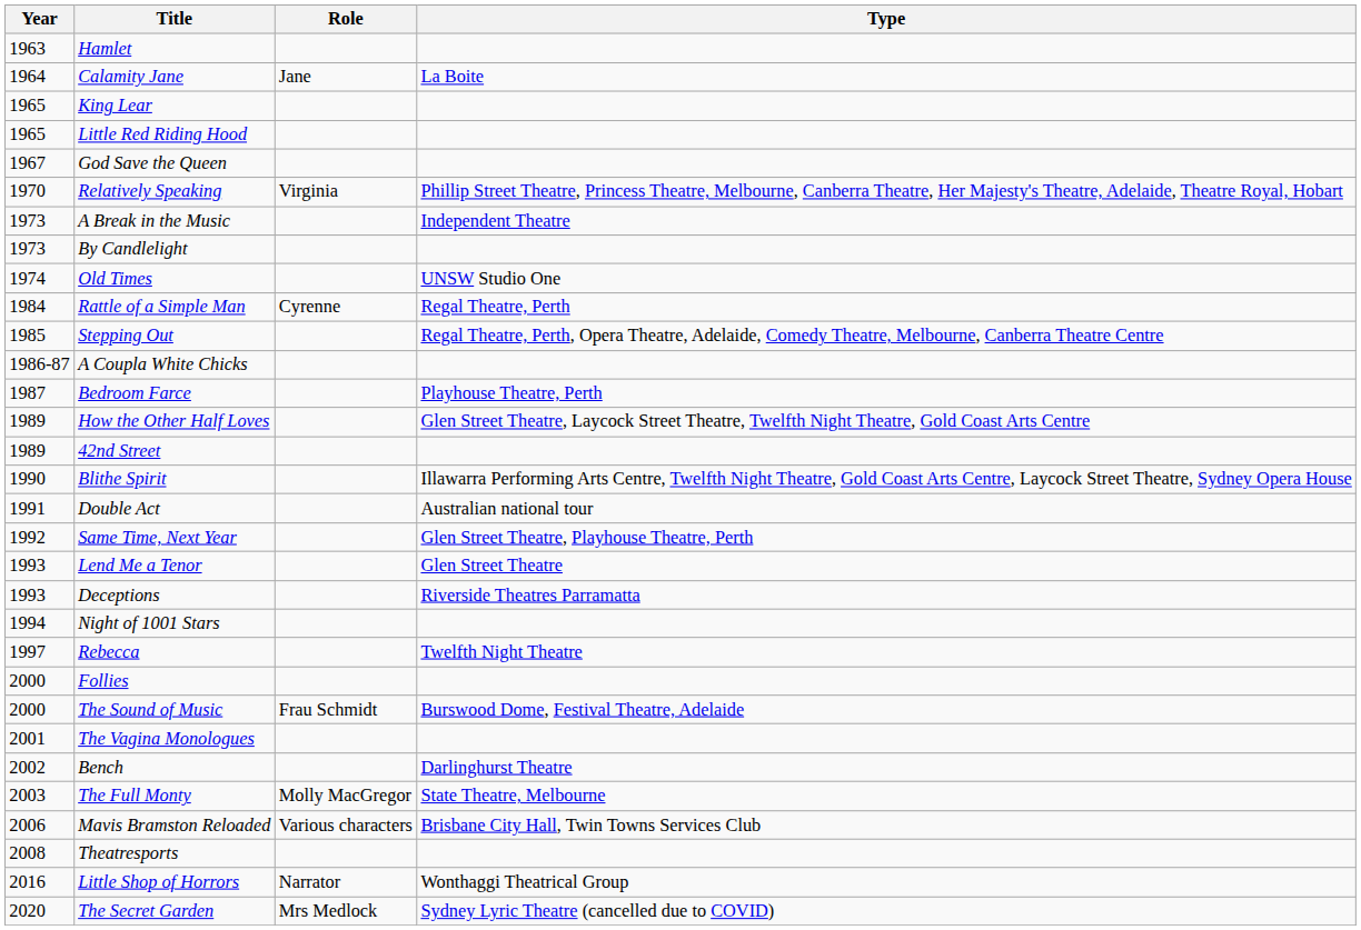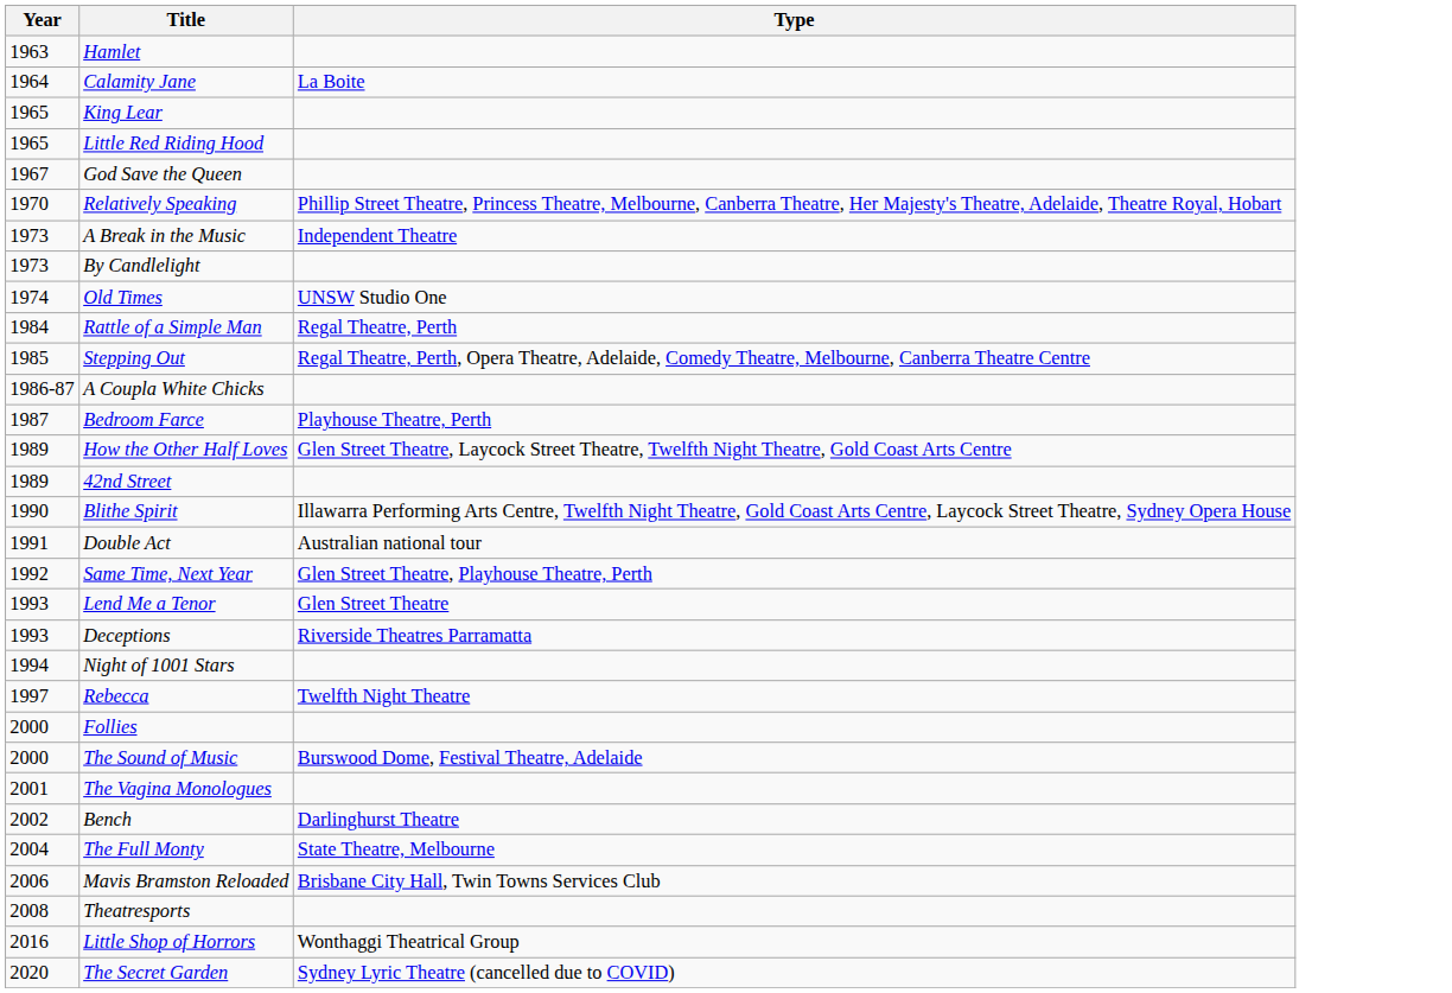 <table class="wikitable">
 <tr>
 <th>Year</th>
 <th>Title</th>
-<th>Role</th>
 <th>Type</th>
 </tr>
 <tr>
 <td>1963</td>
 <td><em><a href='#'>Hamlet</a></em></td>
 <td></td>
-<td></td>
 </tr>
 <tr>
 <td>1964</td>
 <td><em><a href='#'>Calamity Jane</a></em></td>
-<td>Jane</td>
 <td><a href='#'>La Boite</a></td>
 </tr>
 <tr>
 <td>1965</td>
 <td><em><a href='#'>King Lear</a></em></td>
 <td></td>
-<td></td>
 </tr>
 <tr>
 <td>1965</td>
 <td><em><a href='#'>Little Red Riding Hood</a></em></td>
-<td></td>
 <td></td>
 </tr>
 <tr>
 <td>1967</td>
 <td><em>God Save the Queen</em></td>
 <td></td>
-<td></td>
 </tr>
 <tr>
 <td>1970</td>
 <td><em><a href='#'>Relatively Speaking</a></em></td>
-<td>Virginia</td>
 <td><a href='#'>Phillip Street Theatre</a>, <a href='#'>Princess Theatre, Melbourne</a>, <a href='#'>Canberra Theatre</a>, <a href='#'>Her Majesty's Theatre, Adelaide</a>, <a href='#'>Theatre Royal, Hobart</a></td>
 </tr>
 <tr>
 <td>1973</td>
 <td><em>A Break in the Music</em></td>
-<td></td>
 <td><a href='#'>Independent Theatre</a></td>
 </tr>
 <tr>
 <td>1973</td>
 <td><em>By Candlelight</em></td>
 <td></td>
-<td></td>
 </tr>
 <tr>
 <td>1974</td>
 <td><em><a href='#'>Old Times</a></em></td>
-<td></td>
 <td><a href='#'>UNSW</a> Studio One</td>
 </tr>
 <tr>
 <td>1984</td>
 <td><em><a href='#'>Rattle of a Simple Man</a></em></td>
-<td>Cyrenne</td>
 <td><a href='#'>Regal Theatre, Perth</a></td>
 </tr>
 <tr>
 <td>1985</td>
 <td><em><a href='#'>Stepping Out</a></em></td>
-<td></td>
 <td><a href='#'>Regal Theatre, Perth</a>, Opera Theatre, Adelaide, <a href='#'>Comedy Theatre, Melbourne</a>, <a href='#'>Canberra Theatre Centre</a></td>
 </tr>
 <tr>
 <td>1986-87</td>
 <td><em>A Coupla White Chicks</em></td>
 <td></td>
-<td></td>
 </tr>
 <tr>
 <td>1987</td>
 <td><em><a href='#'>Bedroom Farce</a></em></td>
-<td></td>
 <td><a href='#'>Playhouse Theatre, Perth</a></td>
 </tr>
 <tr>
 <td>1989</td>
 <td><em><a href='#'>How the Other Half Loves</a></em></td>
-<td></td>
 <td><a href='#'>Glen Street Theatre</a>, Laycock Street Theatre, <a href='#'>Twelfth Night Theatre</a>, <a href='#'>Gold Coast Arts Centre</a></td>
 </tr>
 <tr>
 <td>1989</td>
 <td><em><a href='#'>42nd Street</a></em></td>
 <td></td>
-<td></td>
 </tr>
 <tr>
 <td>1990</td>
 <td><em><a href='#'>Blithe Spirit</a></em></td>
-<td></td>
 <td>Illawarra Performing Arts Centre, <a href='#'>Twelfth Night Theatre</a>, <a href='#'>Gold Coast Arts Centre</a>, Laycock Street Theatre, <a href='#'>Sydney Opera House</a></td>
 </tr>
 <tr>
 <td>1991</td>
 <td><em>Double Act</em></td>
-<td></td>
 <td>Australian national tour</td>
 </tr>
 <tr>
 <td>1992</td>
 <td><em><a href='#'>Same Time, Next Year</a></em></td>
-<td></td>
 <td><a href='#'>Glen Street Theatre</a>, <a href='#'>Playhouse Theatre, Perth</a></td>
 </tr>
 <tr>
 <td>1993</td>
 <td><em><a href='#'>Lend Me a Tenor</a></em></td>
-<td></td>
 <td><a href='#'>Glen Street Theatre</a></td>
 </tr>
 <tr>
 <td>1993</td>
 <td><em>Deceptions</em></td>
-<td></td>
 <td><a href='#'>Riverside Theatres Parramatta</a></td>
 </tr>
 <tr>
 <td>1994</td>
 <td><em>Night of 1001 Stars</em></td>
 <td></td>
-<td></td>
 </tr>
 <tr>
 <td>1997</td>
 <td><em><a href='#'>Rebecca</a></em></td>
-<td></td>
 <td><a href='#'>Twelfth Night Theatre</a></td>
 </tr>
 <tr>
 <td>2000</td>
 <td><em><a href='#'>Follies</a></em></td>
 <td></td>
-<td></td>
 </tr>
 <tr>
 <td>2000</td>
 <td><em><a href='#'>The Sound of Music</a></em></td>
-<td>Frau Schmidt</td>
 <td><a href='#'>Burswood Dome</a>, <a href='#'>Festival Theatre, Adelaide</a></td>
 </tr>
 <tr>
 <td>2001</td>
 <td><em><a href='#'>The Vagina Monologues</a></em></td>
 <td></td>
-<td></td>
 </tr>
 <tr>
 <td>2002</td>
 <td><em>Bench</em></td>
-<td></td>
 <td><a href='#'>Darlinghurst Theatre</a></td>
 </tr>
 <tr>
-<td>2003</td>
+<td>2004</td>
 <td><em><a href='#'>The Full Monty</a></em></td>
-<td>Molly MacGregor</td>
 <td><a href='#'>State Theatre, Melbourne</a></td>
 </tr>
 <tr>
 <td>2006</td>
 <td><em>Mavis Bramston Reloaded</em></td>
-<td>Various characters</td>
 <td><a href='#'>Brisbane City Hall</a>, Twin Towns Services Club</td>
 </tr>
 <tr>
 <td>2008</td>
 <td><em>Theatresports</em></td>
 <td></td>
-<td></td>
 </tr>
 <tr>
 <td>2016</td>
 <td><em><a href='#'>Little Shop of Horrors</a></em></td>
-<td>Narrator</td>
 <td>Wonthaggi Theatrical Group</td>
 </tr>
 <tr>
 <td>2020</td>
 <td><em><a href='#'>The Secret Garden</a></em></td>
-<td>Mrs Medlock</td>
 <td><a href='#'>Sydney Lyric Theatre</a> (cancelled due to <a href='#'>COVID</a>)</td>
 </tr>
 </table>
